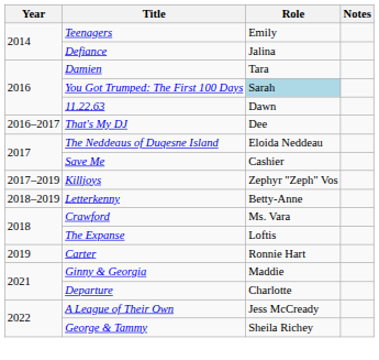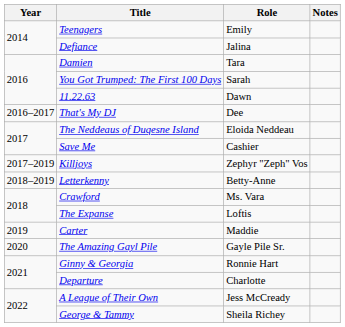 <table class="wikitable sortable">
 <tr>
 <th>Year</th>
 <th>Title</th>
 <th>Role</th>
 <th>Notes</th>
 </tr>
 <tr>
 <td rowspan="2">2014</td>
 <td><a href='#'><em>Teenagers</em></a></td>
 <td>Emily</td>
 <td></td>
 </tr>
 <tr>
 <td><a href='#'><em>Defiance</em></a></td>
 <td>Jalina</td>
 <td></td>
 </tr>
 <tr>
 <td rowspan="3">2016</td>
 <td><a href='#'><em>Damien</em></a></td>
 <td>Tara</td>
 <td></td>
 </tr>
 <tr>
 <td><em><a href='#'>You Got Trumped: The First 100 Days</a></em></td>
-<td style="background: lightblue;">Sarah</td>
+<td>Sarah</td>
 <td></td>
 </tr>
 <tr>
 <td><em><a href='#'>11.22.63</a></em></td>
 <td>Dawn</td>
 <td></td>
 </tr>
 <tr>
 <td>2016–2017</td>
 <td><em><a href='#'>That's My DJ</a></em></td>
 <td>Dee</td>
 <td></td>
 </tr>
 <tr>
 <td rowspan="2">2017</td>
 <td data-sort-value="Neddeaus of Duqesne Island, The"><em><a href='#'>The Neddeaus of Duqesne Island</a></em></td>
 <td>Eloida Neddeau</td>
 <td></td>
 </tr>
 <tr>
 <td><a href='#'><em>Save Me</em></a></td>
 <td>Cashier</td>
 <td></td>
 </tr>
 <tr>
 <td>2017–2019</td>
 <td><em><a href='#'>Killjoys</a></em></td>
 <td>Zephyr "Zeph" Vos</td>
 <td></td>
 </tr>
 <tr>
 <td>2018–2019</td>
 <td><a href='#'><em>Letterkenny</em></a></td>
 <td>Betty-Anne</td>
 <td></td>
 </tr>
 <tr>
 <td rowspan="2">2018</td>
 <td><a href='#'><em>Crawford</em></a></td>
 <td>Ms. Vara</td>
 <td></td>
 </tr>
 <tr>
 <td data-sort-value="Expanse, The"><a href='#'><em>The Expanse</em></a></td>
 <td>Loftis</td>
 <td></td>
 </tr>
 <tr>
 <td>2019</td>
 <td><a href='#'><em>Carter</em></a></td>
-<td>Ronnie Hart</td>
+<td>Maddie</td>
+<td></td>
+</tr>
+<tr>
+<td>2020</td>
+<td data-sort-value="Amazing Gayl Pile, The"><em><a href='#'>The Amazing Gayl Pile</a></em></td>
+<td>Gayle Pile Sr.</td>
 <td></td>
 </tr>
 <tr>
 <td rowspan="2">2021</td>
 <td><em><a href='#'>Ginny & Georgia</a></em></td>
-<td>Maddie</td>
+<td>Ronnie Hart</td>
 <td></td>
 </tr>
 <tr>
 <td><a href='#'><em>Departure</em></a></td>
 <td>Charlotte</td>
 <td></td>
 </tr>
 <tr>
 <td rowspan="2">2022</td>
 <td data-sort-value="League of Their Own, A"><a href='#'><em>A League of Their Own</em></a></td>
 <td>Jess McCready</td>
 <td></td>
 </tr>
 <tr>
 <td><em><a href='#'>George & Tammy</a></em></td>
 <td>Sheila Richey</td>
 <td></td>
 </tr>
 </table>
